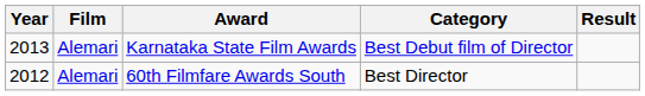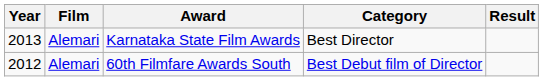 <table class="wikitable sortable">
 <tr>
 <th>Year</th>
 <th>Film</th>
 <th>Award</th>
 <th>Category</th>
 <th>Result</th>
 </tr>
 <tr>
 <td>2013</td>
 <td><a href='#'>Alemari</a></td>
 <td><a href='#'>Karnataka State Film Awards</a></td>
-<td><a href='#'>Best Debut film of Director</a></td>
+<td>Best Director</td>
 <td></td>
 </tr>
 <tr>
 <td>2012</td>
 <td><a href='#'>Alemari</a></td>
 <td><a href='#'>60th Filmfare Awards South</a></td>
-<td>Best Director</td>
+<td><a href='#'>Best Debut film of Director</a></td>
 <td></td>
 </tr>
 </table>
